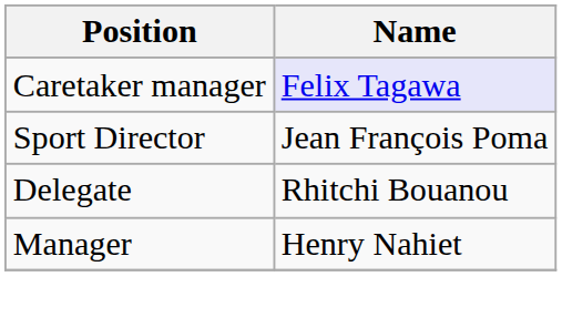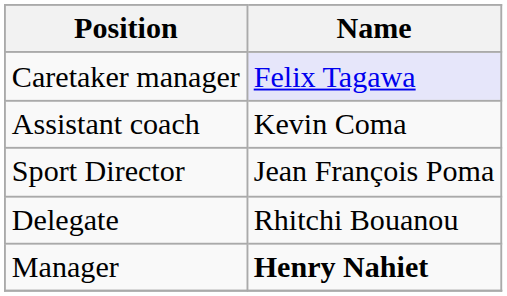 <table class="wikitable">
 <tr>
 <th>Position</th>
 <th>Name</th>
 </tr>
 <tr>
 <td>Caretaker manager</td>
 <td style="background: lavender;"> <a href='#'>Felix Tagawa</a></td>
+</tr>
+<tr>
+<td>Assistant coach</td>
+<td> Kevin Coma</td>
 </tr>
 <tr>
 <td>Sport Director</td>
 <td> Jean François Poma</td>
 </tr>
 <tr>
 <td>Delegate</td>
 <td> Rhitchi Bouanou</td>
 </tr>
 <tr>
 <td>Manager</td>
-<td> Henry Nahiet</td>
+<td><strong> Henry Nahiet</strong></td>
 </tr>
 <tr>
 </tr>
 </table>
